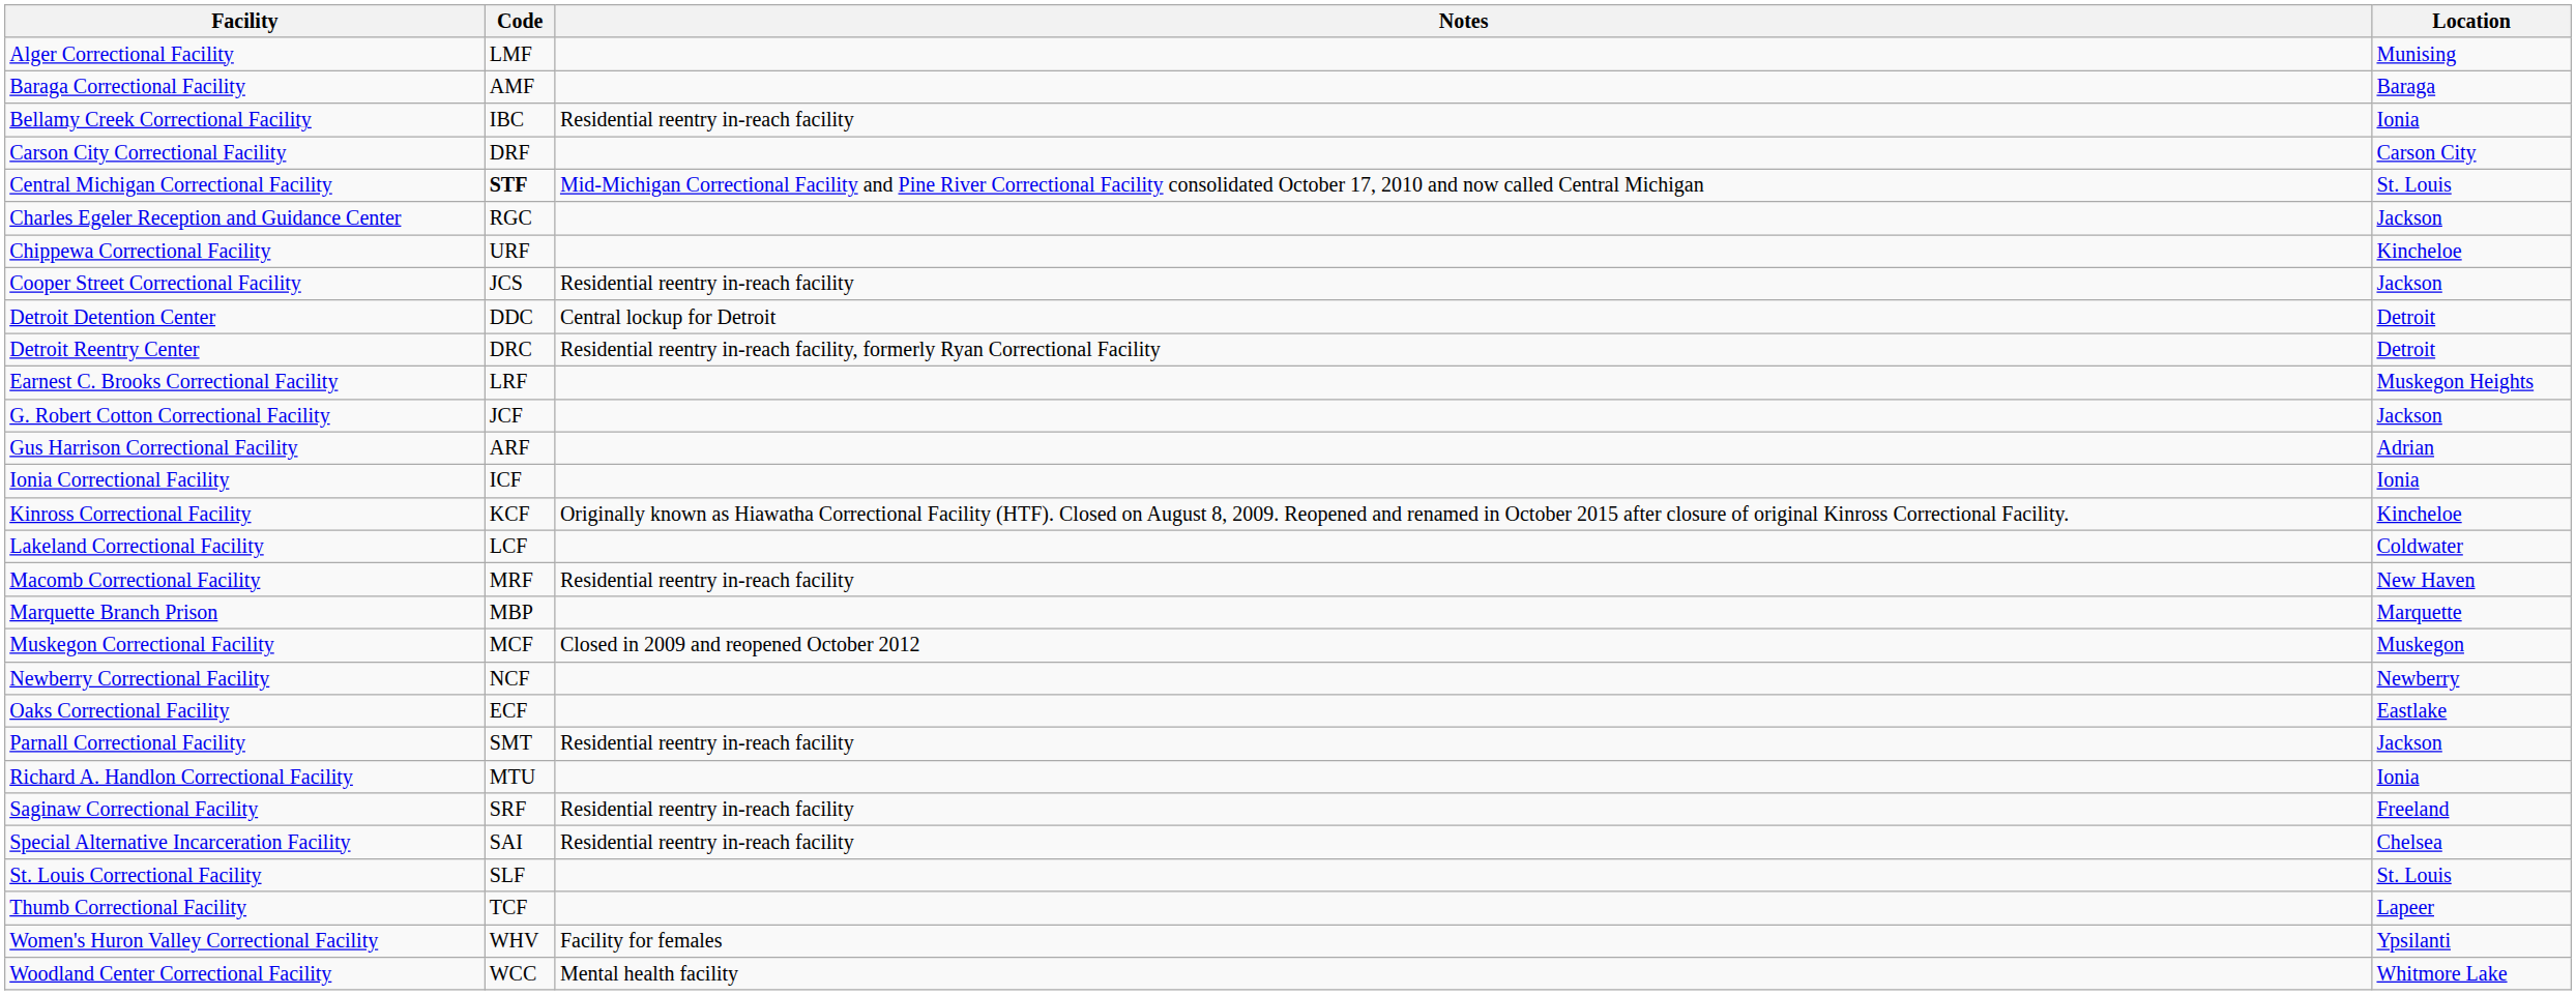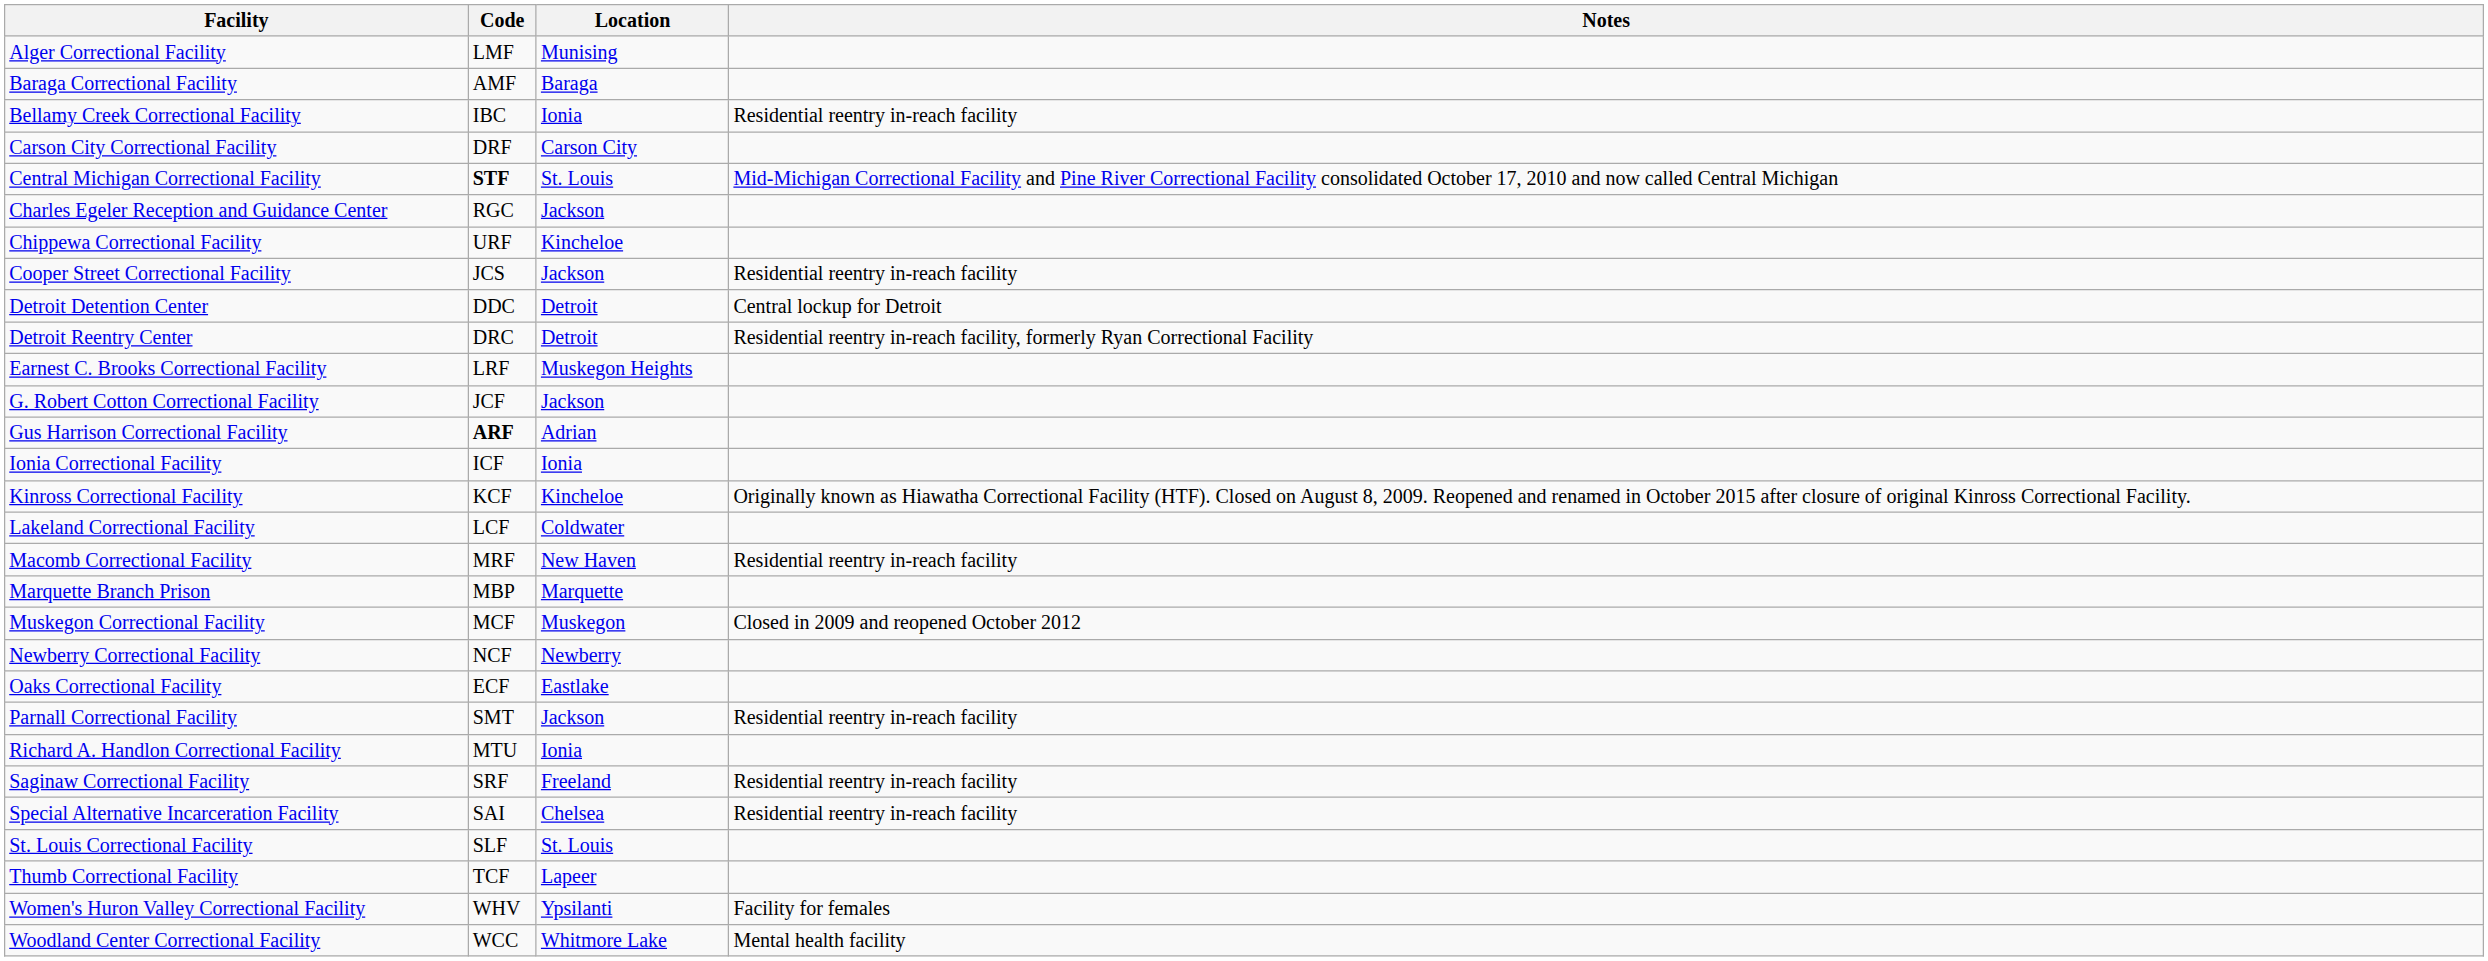 <table class="wikitable sortable" width="100%">
 <tr>
 <th>Facility</th>
 <th>Code</th>
+<th>Location</th>
 <th>Notes</th>
-<th>Location</th>
 </tr>
 <tr>
 <td><a href='#'>Alger Correctional Facility</a></td>
 <td>LMF</td>
+<td><a href='#'>Munising</a></td>
 <td></td>
-<td><a href='#'>Munising</a></td>
 </tr>
 <tr>
 <td><a href='#'>Baraga Correctional Facility</a></td>
 <td>AMF</td>
+<td><a href='#'>Baraga</a></td>
 <td></td>
-<td><a href='#'>Baraga</a></td>
 </tr>
 <tr>
 <td><a href='#'>Bellamy Creek Correctional Facility</a></td>
 <td>IBC</td>
+<td><a href='#'>Ionia</a></td>
 <td>Residential reentry in-reach facility</td>
-<td><a href='#'>Ionia</a></td>
 </tr>
 <tr>
 <td><a href='#'>Carson City Correctional Facility</a></td>
 <td>DRF</td>
+<td><a href='#'>Carson City</a></td>
 <td></td>
-<td><a href='#'>Carson City</a></td>
 </tr>
 <tr>
 <td><a href='#'>Central Michigan Correctional Facility</a></td>
 <td><strong>STF</strong></td>
+<td><a href='#'>St. Louis</a></td>
 <td><a href='#'>Mid-Michigan Correctional Facility</a> and <a href='#'>Pine River Correctional Facility</a> consolidated October 17, 2010 and now called Central Michigan</td>
-<td><a href='#'>St. Louis</a></td>
 </tr>
 <tr>
 <td><a href='#'>Charles Egeler Reception and Guidance Center</a></td>
 <td>RGC</td>
+<td><a href='#'>Jackson</a></td>
 <td></td>
-<td><a href='#'>Jackson</a></td>
 </tr>
 <tr>
 <td><a href='#'>Chippewa Correctional Facility</a></td>
 <td>URF</td>
+<td><a href='#'>Kincheloe</a></td>
 <td></td>
-<td><a href='#'>Kincheloe</a></td>
 </tr>
 <tr>
 <td><a href='#'>Cooper Street Correctional Facility</a></td>
 <td>JCS</td>
+<td><a href='#'>Jackson</a></td>
 <td>Residential reentry in-reach facility</td>
-<td><a href='#'>Jackson</a></td>
 </tr>
 <tr>
 <td><a href='#'>Detroit Detention Center</a></td>
 <td>DDC</td>
+<td><a href='#'>Detroit</a></td>
 <td>Central lockup for Detroit</td>
-<td><a href='#'>Detroit</a></td>
 </tr>
 <tr>
 <td><a href='#'>Detroit Reentry Center</a></td>
 <td>DRC</td>
+<td><a href='#'>Detroit</a></td>
 <td>Residential reentry in-reach facility, formerly Ryan Correctional Facility</td>
-<td><a href='#'>Detroit</a></td>
 </tr>
 <tr>
 <td><a href='#'>Earnest C. Brooks Correctional Facility</a></td>
 <td>LRF</td>
+<td><a href='#'>Muskegon Heights</a></td>
 <td></td>
-<td><a href='#'>Muskegon Heights</a></td>
 </tr>
 <tr>
 <td><a href='#'>G. Robert Cotton Correctional Facility</a></td>
 <td>JCF</td>
+<td><a href='#'>Jackson</a></td>
 <td></td>
-<td><a href='#'>Jackson</a></td>
 </tr>
 <tr>
 <td><a href='#'>Gus Harrison Correctional Facility</a></td>
-<td>ARF</td>
+<td><strong>ARF</strong></td>
+<td><a href='#'>Adrian</a></td>
 <td></td>
-<td><a href='#'>Adrian</a></td>
 </tr>
 <tr>
 <td><a href='#'>Ionia Correctional Facility</a></td>
 <td>ICF</td>
+<td><a href='#'>Ionia</a></td>
 <td></td>
-<td><a href='#'>Ionia</a></td>
 </tr>
 <tr>
 <td><a href='#'>Kinross Correctional Facility</a></td>
 <td>KCF</td>
+<td><a href='#'>Kincheloe</a></td>
 <td>Originally known as Hiawatha Correctional Facility (HTF). Closed on August 8, 2009. Reopened and renamed in October 2015 after closure of original Kinross Correctional Facility.</td>
-<td><a href='#'>Kincheloe</a></td>
 </tr>
 <tr>
 <td><a href='#'>Lakeland Correctional Facility</a></td>
 <td>LCF</td>
+<td><a href='#'>Coldwater</a></td>
 <td></td>
-<td><a href='#'>Coldwater</a></td>
 </tr>
 <tr>
 <td><a href='#'>Macomb Correctional Facility</a></td>
 <td>MRF</td>
+<td><a href='#'>New Haven</a></td>
 <td>Residential reentry in-reach facility</td>
-<td><a href='#'>New Haven</a></td>
 </tr>
 <tr>
 <td><a href='#'>Marquette Branch Prison</a></td>
 <td>MBP</td>
+<td><a href='#'>Marquette</a></td>
 <td></td>
-<td><a href='#'>Marquette</a></td>
 </tr>
 <tr>
 <td><a href='#'>Muskegon Correctional Facility</a></td>
 <td>MCF</td>
+<td><a href='#'>Muskegon</a></td>
 <td>Closed in 2009 and reopened October 2012</td>
-<td><a href='#'>Muskegon</a></td>
 </tr>
 <tr>
 <td><a href='#'>Newberry Correctional Facility</a></td>
 <td>NCF</td>
+<td><a href='#'>Newberry</a></td>
 <td></td>
-<td><a href='#'>Newberry</a></td>
 </tr>
 <tr>
 <td><a href='#'>Oaks Correctional Facility</a></td>
 <td>ECF</td>
+<td><a href='#'>Eastlake</a></td>
 <td></td>
-<td><a href='#'>Eastlake</a></td>
 </tr>
 <tr>
 <td><a href='#'>Parnall Correctional Facility</a></td>
 <td>SMT</td>
+<td><a href='#'>Jackson</a></td>
 <td>Residential reentry in-reach facility</td>
-<td><a href='#'>Jackson</a></td>
 </tr>
 <tr>
 <td><a href='#'>Richard A. Handlon Correctional Facility</a></td>
 <td>MTU</td>
+<td><a href='#'>Ionia</a></td>
 <td></td>
-<td><a href='#'>Ionia</a></td>
 </tr>
 <tr>
 <td><a href='#'>Saginaw Correctional Facility</a></td>
 <td>SRF</td>
+<td><a href='#'>Freeland</a></td>
 <td>Residential reentry in-reach facility</td>
-<td><a href='#'>Freeland</a></td>
 </tr>
 <tr>
 <td><a href='#'>Special Alternative Incarceration Facility</a></td>
 <td>SAI</td>
+<td><a href='#'>Chelsea</a></td>
 <td>Residential reentry in-reach facility</td>
-<td><a href='#'>Chelsea</a></td>
 </tr>
 <tr>
 <td><a href='#'>St. Louis Correctional Facility</a></td>
 <td>SLF</td>
+<td><a href='#'>St. Louis</a></td>
 <td></td>
-<td><a href='#'>St. Louis</a></td>
 </tr>
 <tr>
 <td><a href='#'>Thumb Correctional Facility</a></td>
 <td>TCF</td>
+<td><a href='#'>Lapeer</a></td>
 <td></td>
-<td><a href='#'>Lapeer</a></td>
 </tr>
 <tr>
 <td><a href='#'>Women's Huron Valley Correctional Facility</a></td>
 <td>WHV</td>
+<td><a href='#'>Ypsilanti</a></td>
 <td>Facility for females</td>
-<td><a href='#'>Ypsilanti</a></td>
 </tr>
 <tr>
 <td><a href='#'>Woodland Center Correctional Facility</a></td>
 <td>WCC</td>
+<td><a href='#'>Whitmore Lake</a></td>
 <td>Mental health facility</td>
-<td><a href='#'>Whitmore Lake</a></td>
 </tr>
 </table>
